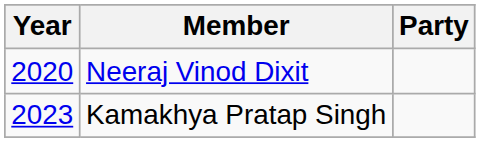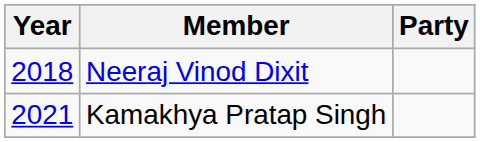 <table class="wikitable sortable">
 <tr>
 <th>Year</th>
 <th>Member</th>
 <th colspan=2>Party</th>
 </tr>
 <tr>
-<td><a href='#'>2020</a></td>
+<td><a href='#'>2018</a></td>
 <td><a href='#'>Neeraj Vinod Dixit</a></td>
 <td></td>
 </tr>
 <tr>
-<td><a href='#'>2023</a></td>
+<td><a href='#'>2021</a></td>
 <td>Kamakhya Pratap Singh</td>
 <td></td>
 </tr>
 </table>
